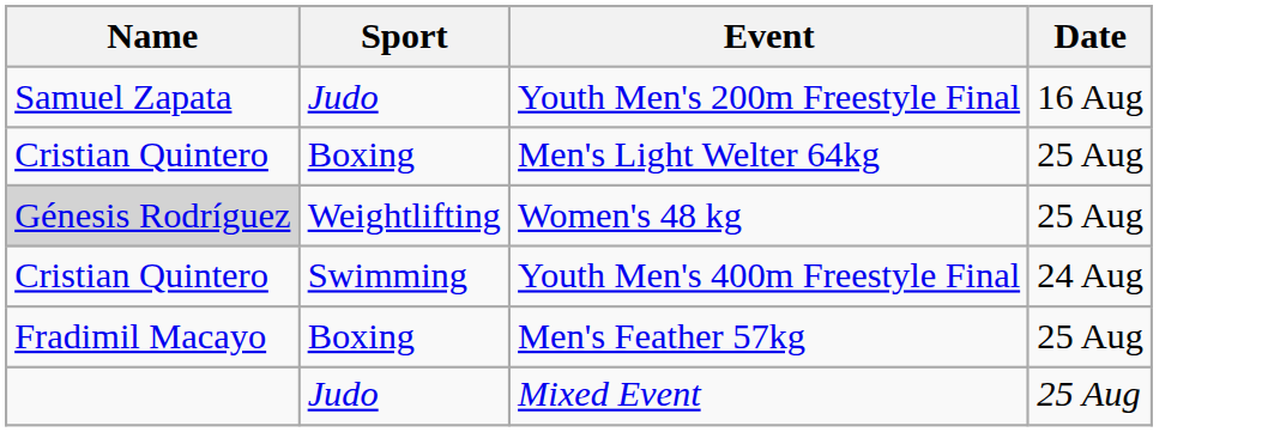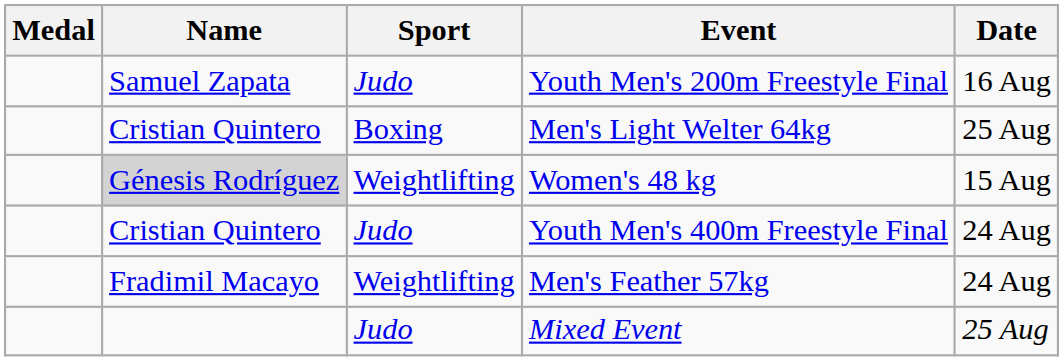 <table class="wikitable sortable" style="font-size:90%">
 <tr>
+<th>Medal</th>
 <th>Name</th>
 <th>Sport</th>
 <th>Event</th>
 <th>Date</th>
 </tr>
 <tr>
+<td></td>
 <td><a href='#'>Samuel Zapata</a></td>
 <td><em><a href='#'>Judo</a></em></td>
 <td><a href='#'>Youth Men's 200m Freestyle Final</a></td>
 <td>16 Aug</td>
 </tr>
 <tr>
+<td></td>
 <td><a href='#'>Cristian Quintero</a></td>
 <td><a href='#'>Boxing</a></td>
 <td><a href='#'>Men's Light Welter 64kg</a></td>
 <td>25 Aug</td>
 </tr>
 <tr>
+<td></td>
 <td style="background: lightgrey;"><a href='#'>Génesis Rodríguez</a></td>
 <td><a href='#'>Weightlifting</a></td>
 <td><a href='#'>Women's 48 kg</a></td>
-<td>25 Aug</td>
+<td>15 Aug</td>
 </tr>
 <tr>
+<td></td>
 <td><a href='#'>Cristian Quintero</a></td>
-<td><a href='#'>Swimming</a></td>
+<td><em><a href='#'>Judo</a></em></td>
 <td><a href='#'>Youth Men's 400m Freestyle Final</a></td>
 <td>24 Aug</td>
 </tr>
 <tr>
+<td></td>
 <td><a href='#'>Fradimil Macayo</a></td>
-<td><a href='#'>Boxing</a></td>
+<td><a href='#'>Weightlifting</a></td>
 <td><a href='#'>Men's Feather 57kg</a></td>
-<td>25 Aug</td>
+<td>24 Aug</td>
 </tr>
 <tr>
+<td><em></em></td>
 <td><em></em></td>
 <td><em><a href='#'>Judo</a></em></td>
 <td><em><a href='#'>Mixed Event</a></em></td>
 <td><em>25 Aug</em></td>
 </tr>
 </table>
